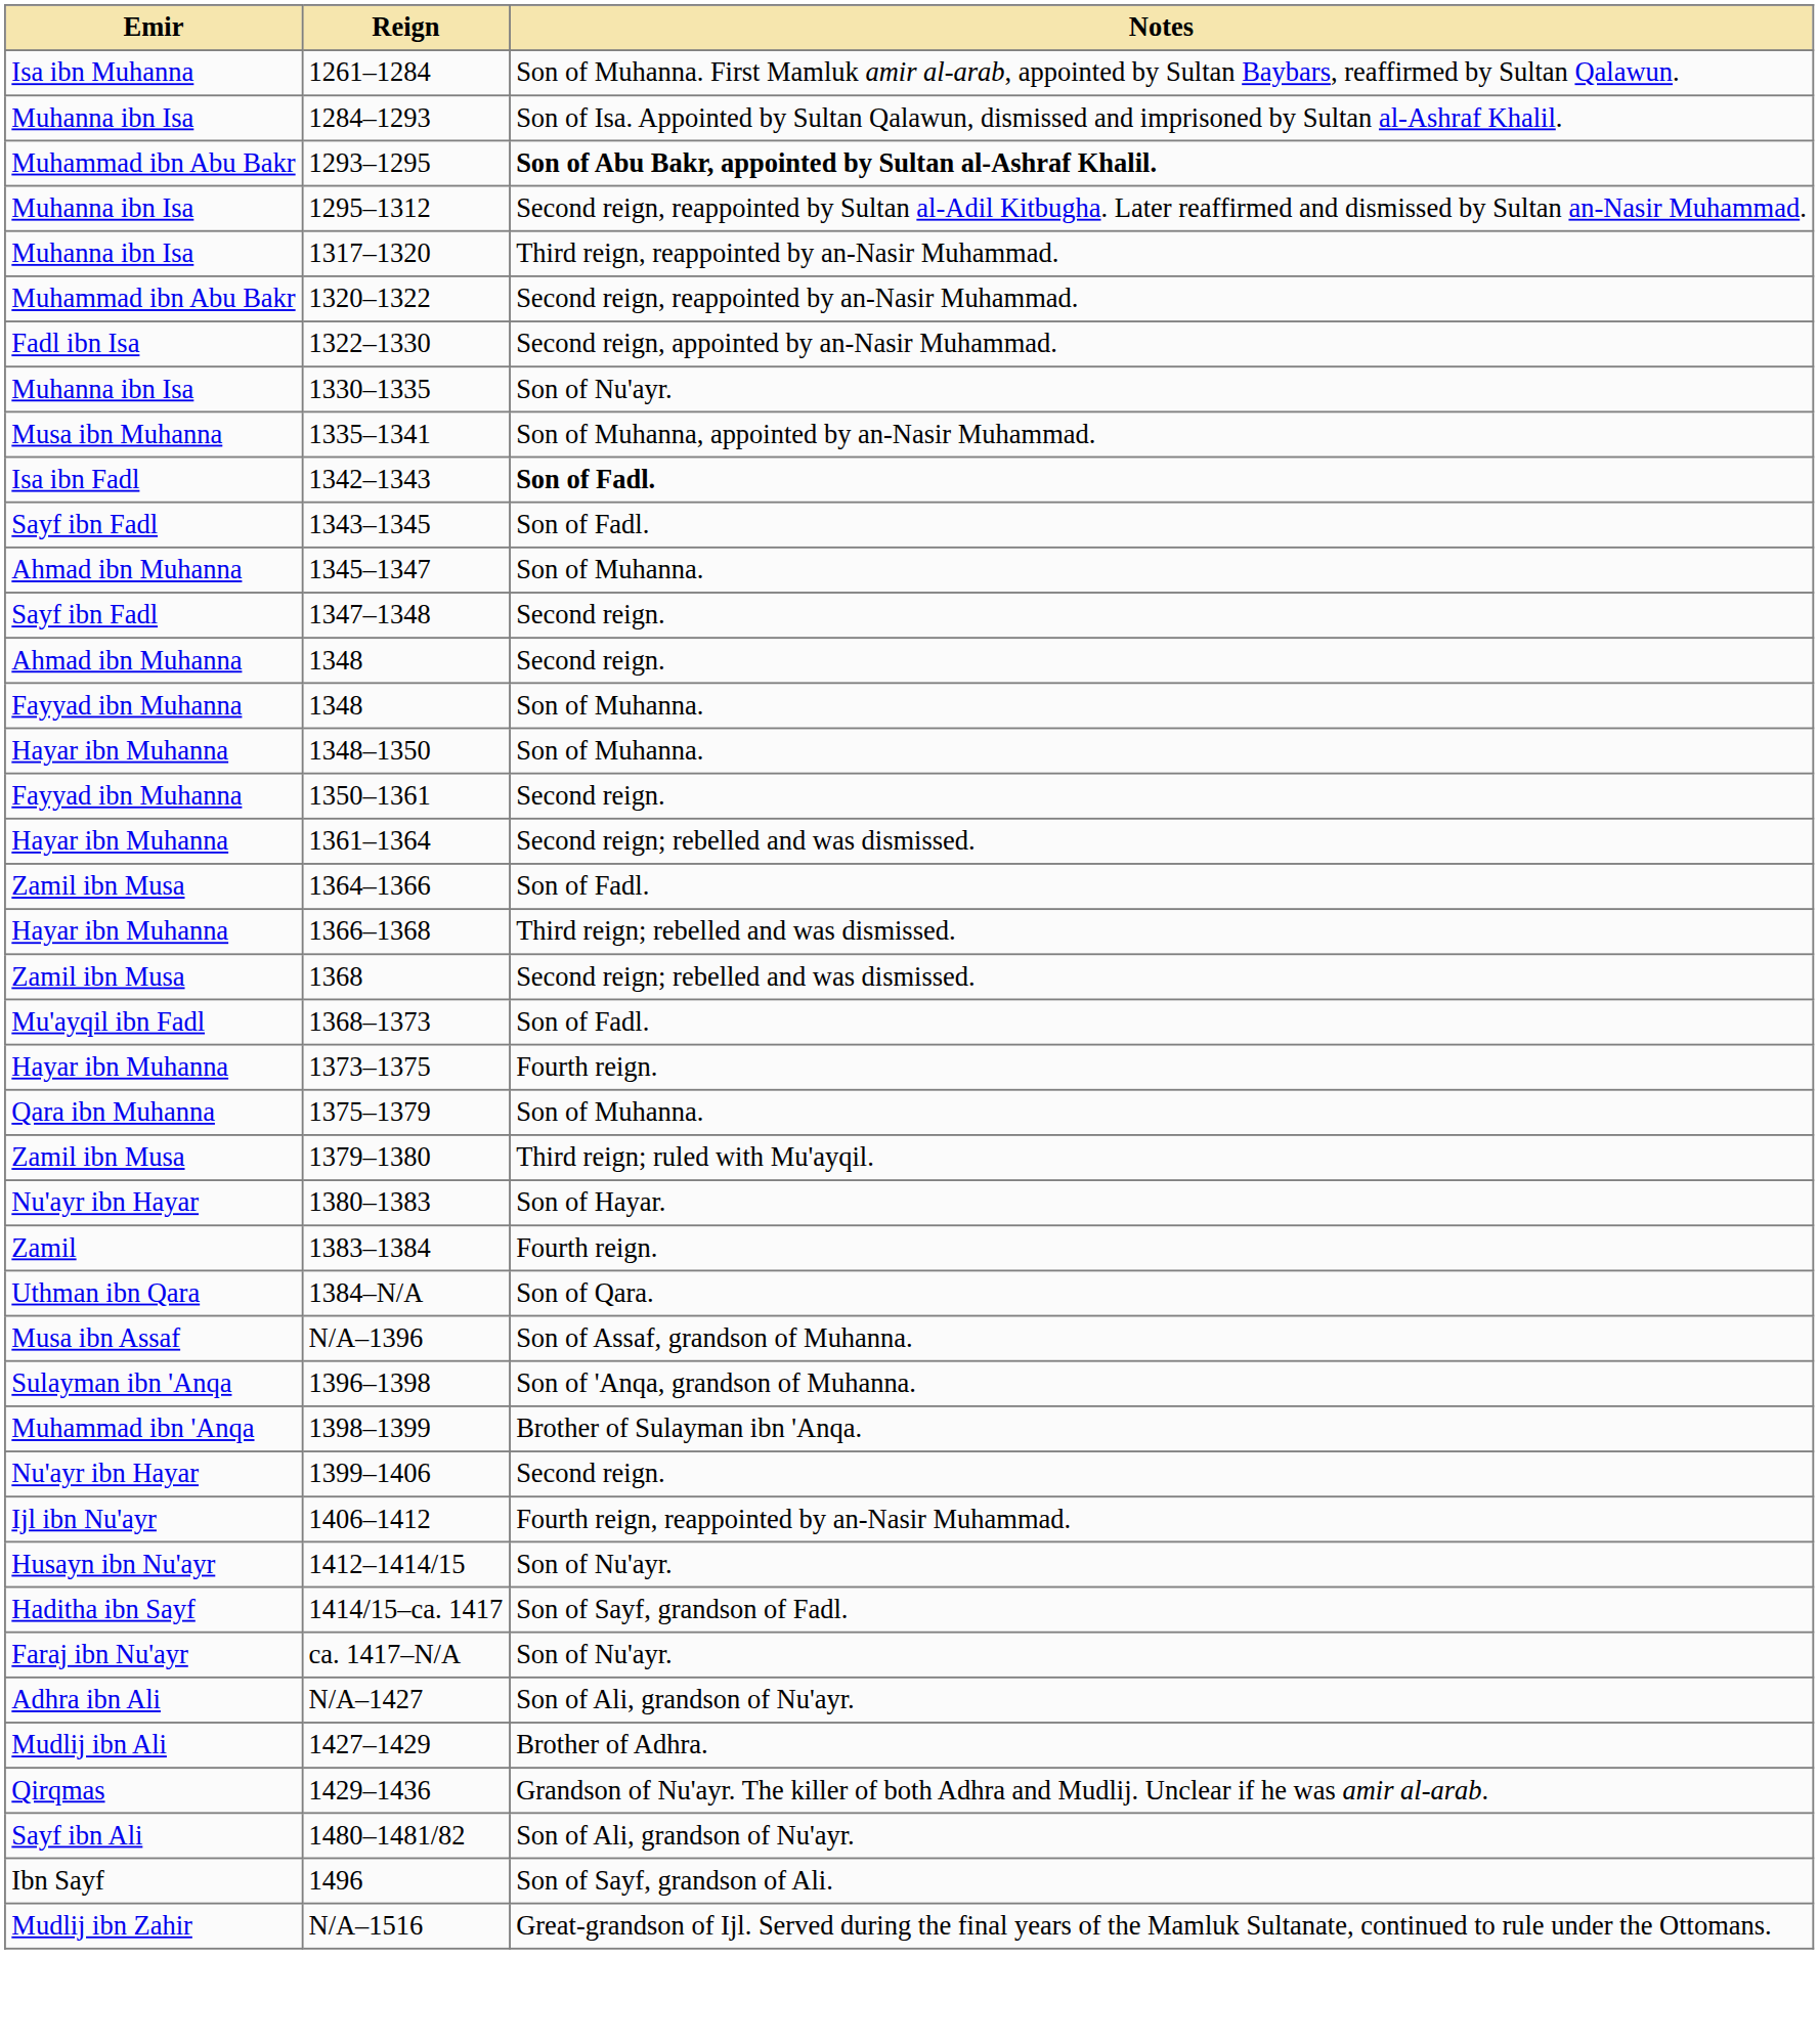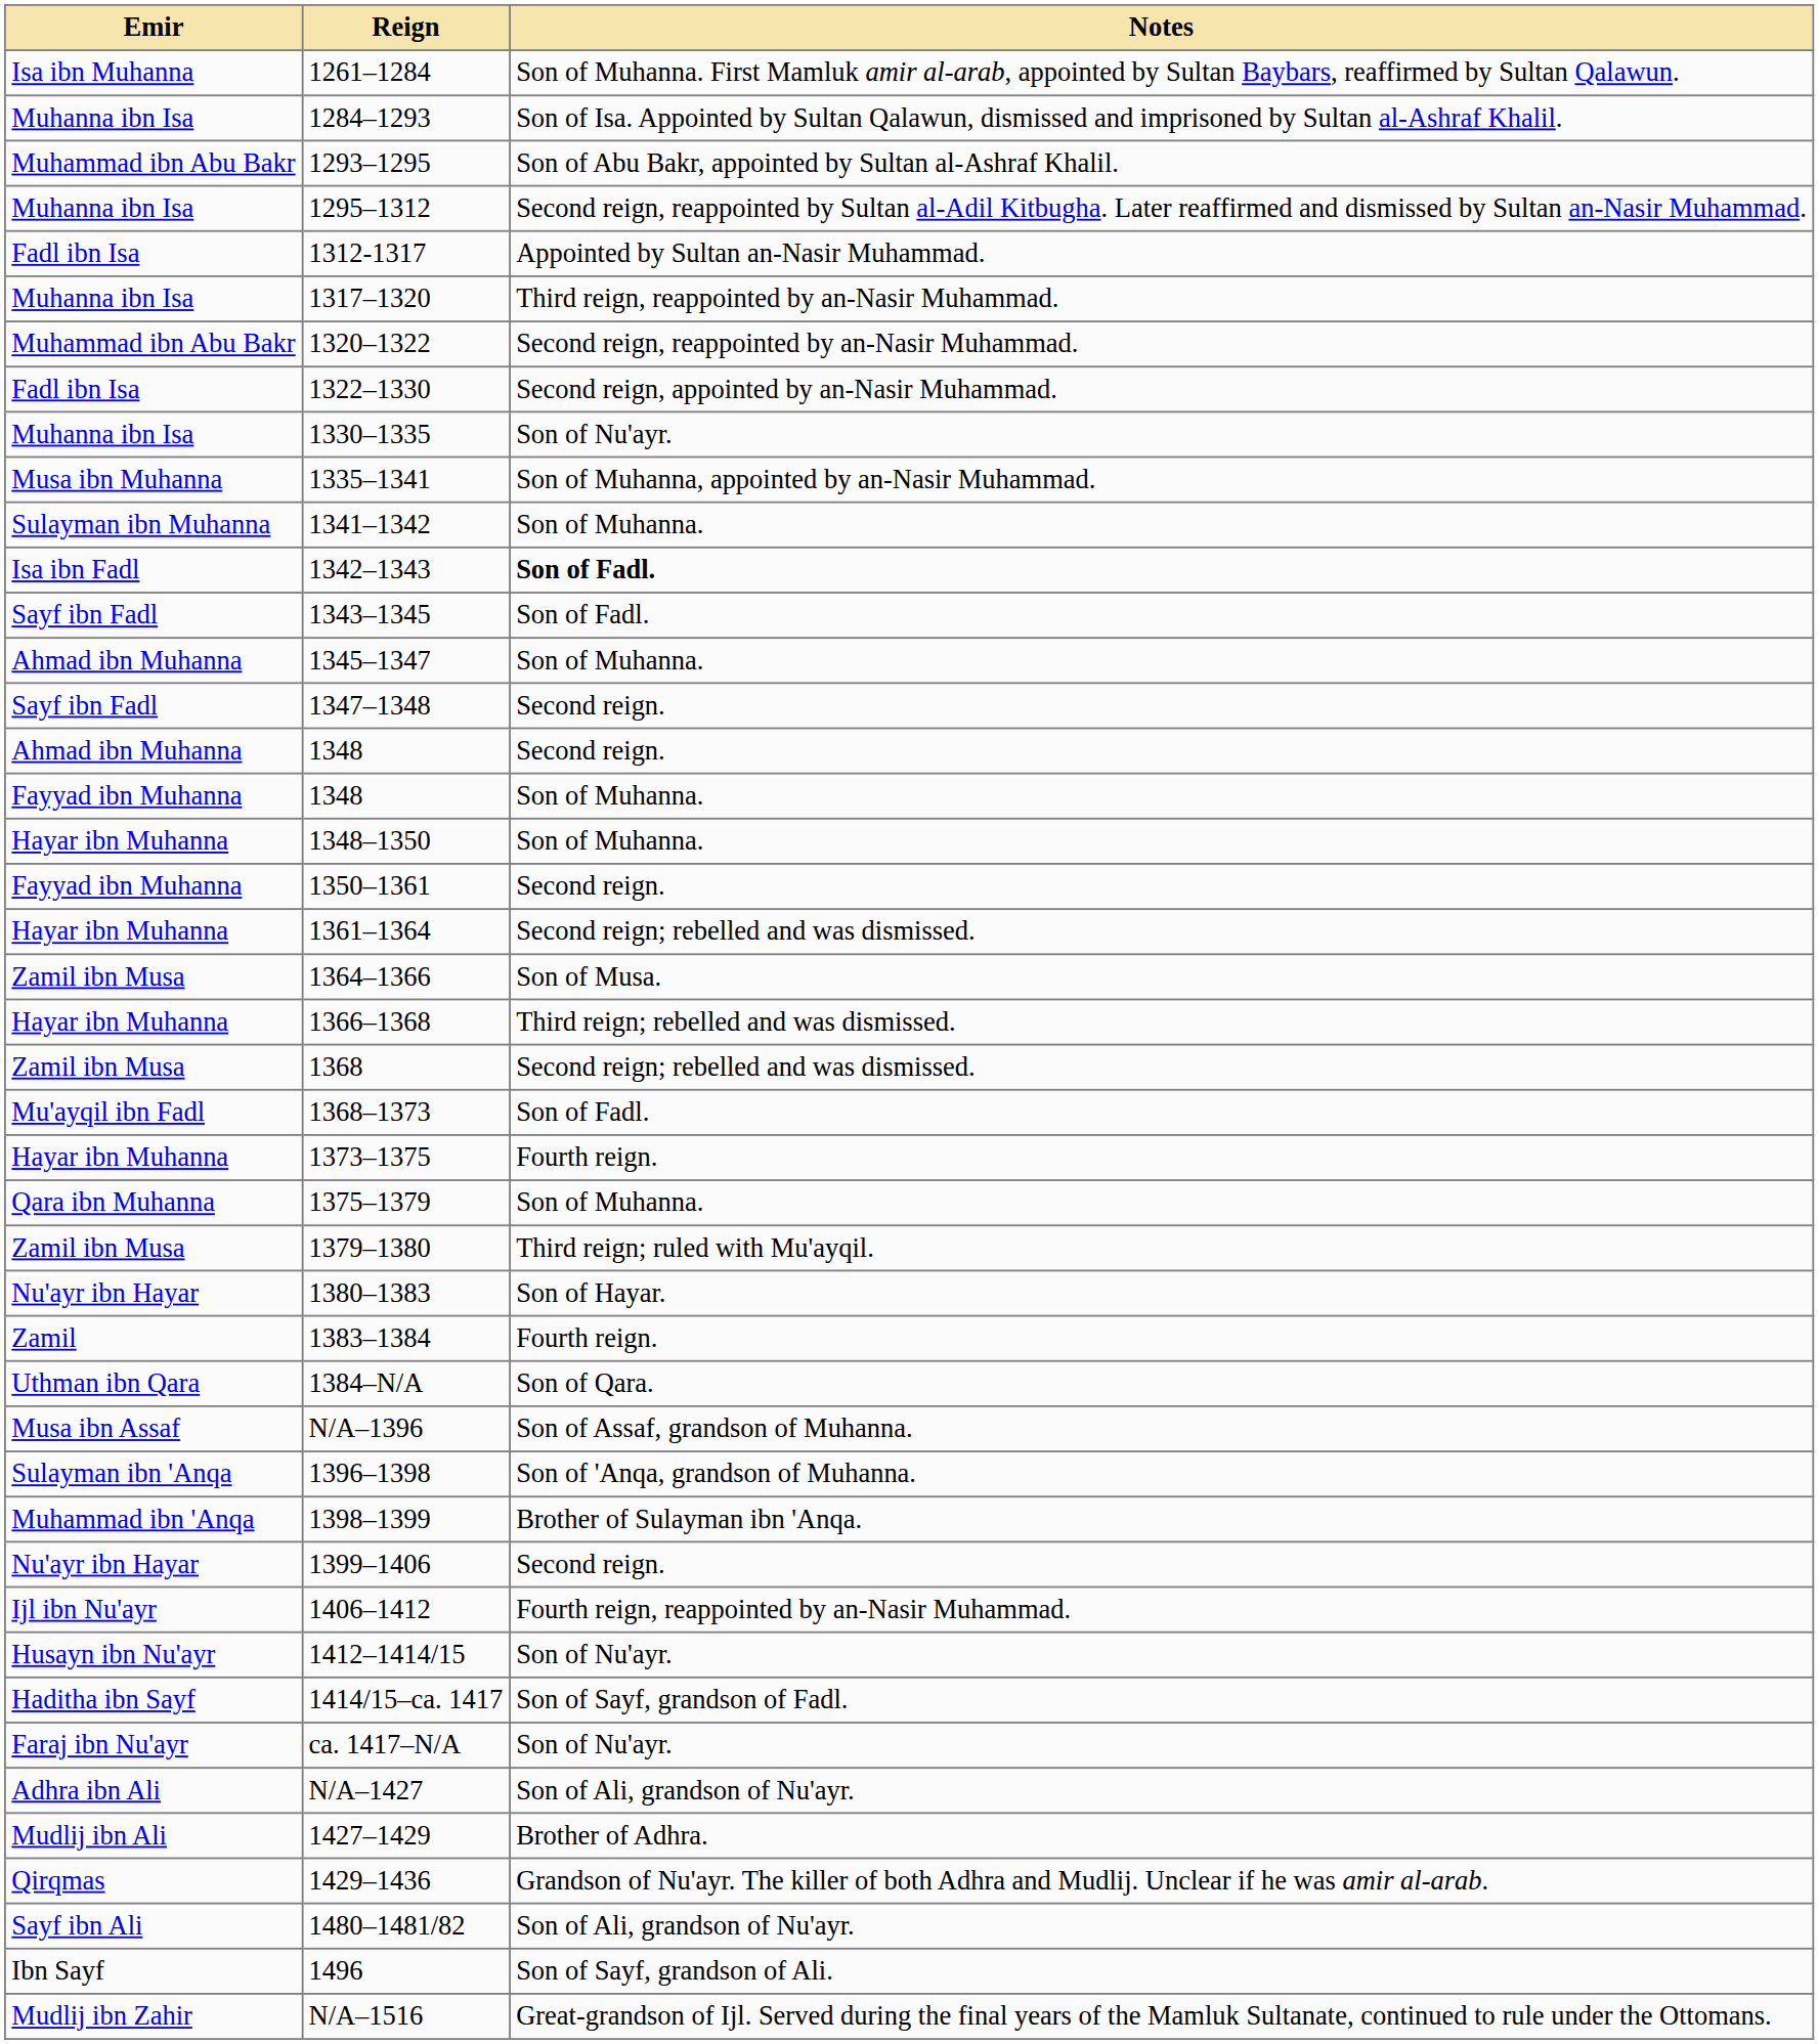 <table class="nowraplinks" cellspacing="0" cellpadding="3" rules="all" style="background:#fbfbfb; border-style: solid; border-width: 1px; font-size:90%; empty-cells:show; border-collapse:collapse">
 <tr style="background:#f6e6ae;">
 <th>Emir</th>
 <th>Reign</th>
 <th>Notes</th>
 </tr>
 <tr>
 <td><a href='#'>Isa ibn Muhanna</a></td>
 <td>1261–1284</td>
 <td>Son of Muhanna. First Mamluk <em>amir al-arab</em>, appointed by Sultan <a href='#'>Baybars</a>, reaffirmed by Sultan <a href='#'>Qalawun</a>.</td>
 </tr>
 <tr>
 <td><a href='#'>Muhanna ibn Isa</a></td>
 <td>1284–1293</td>
 <td>Son of Isa. Appointed by Sultan Qalawun, dismissed and imprisoned by Sultan <a href='#'>al-Ashraf Khalil</a>.</td>
 </tr>
 <tr>
 <td><a href='#'>Muhammad ibn Abu Bakr</a></td>
 <td>1293–1295</td>
-<td><strong>Son of Abu Bakr, appointed by Sultan al-Ashraf Khalil.</strong></td>
+<td>Son of Abu Bakr, appointed by Sultan al-Ashraf Khalil.</td>
 </tr>
 <tr>
 <td><a href='#'>Muhanna ibn Isa</a></td>
 <td>1295–1312</td>
 <td>Second reign, reappointed by Sultan <a href='#'>al-Adil Kitbugha</a>. Later reaffirmed and dismissed by Sultan <a href='#'>an-Nasir Muhammad</a>.</td>
+</tr>
+<tr>
+<td><a href='#'>Fadl ibn Isa</a></td>
+<td>1312-1317</td>
+<td>Appointed by Sultan an-Nasir Muhammad.</td>
 </tr>
 <tr>
 <td><a href='#'>Muhanna ibn Isa</a></td>
 <td>1317–1320</td>
 <td>Third reign, reappointed by an-Nasir Muhammad.</td>
 </tr>
 <tr>
 <td><a href='#'>Muhammad ibn Abu Bakr</a></td>
 <td>1320–1322</td>
 <td>Second reign, reappointed by an-Nasir Muhammad.</td>
 </tr>
 <tr>
 <td><a href='#'>Fadl ibn Isa</a></td>
 <td>1322–1330</td>
 <td>Second reign, appointed by an-Nasir Muhammad.</td>
 </tr>
 <tr>
 <td><a href='#'>Muhanna ibn Isa</a></td>
 <td>1330–1335</td>
 <td>Son of Nu'ayr.</td>
 </tr>
 <tr>
 <td><a href='#'>Musa ibn Muhanna</a></td>
 <td>1335–1341</td>
 <td>Son of Muhanna, appointed by an-Nasir Muhammad.</td>
+</tr>
+<tr>
+<td><a href='#'>Sulayman ibn Muhanna</a></td>
+<td>1341–1342</td>
+<td>Son of Muhanna.</td>
 </tr>
 <tr>
 <td><a href='#'>Isa ibn Fadl</a></td>
 <td>1342–1343</td>
 <td><strong>Son of Fadl.</strong></td>
 </tr>
 <tr>
 <td><a href='#'>Sayf ibn Fadl</a></td>
 <td>1343–1345</td>
 <td>Son of Fadl.</td>
 </tr>
 <tr>
 <td><a href='#'>Ahmad ibn Muhanna</a></td>
 <td>1345–1347</td>
 <td>Son of Muhanna.</td>
 </tr>
 <tr>
 <td><a href='#'>Sayf ibn Fadl</a></td>
 <td>1347–1348</td>
 <td>Second reign.</td>
 </tr>
 <tr>
 <td><a href='#'>Ahmad ibn Muhanna</a></td>
 <td>1348</td>
 <td>Second reign.</td>
 </tr>
 <tr>
 <td><a href='#'>Fayyad ibn Muhanna</a></td>
 <td>1348</td>
 <td>Son of Muhanna.</td>
 </tr>
 <tr>
 <td><a href='#'>Hayar ibn Muhanna</a></td>
 <td>1348–1350</td>
 <td>Son of Muhanna.</td>
 </tr>
 <tr>
 <td><a href='#'>Fayyad ibn Muhanna</a></td>
 <td>1350–1361</td>
 <td>Second reign.</td>
 </tr>
 <tr>
 <td><a href='#'>Hayar ibn Muhanna</a></td>
 <td>1361–1364</td>
 <td>Second reign; rebelled and was dismissed.</td>
 </tr>
 <tr>
 <td><a href='#'>Zamil ibn Musa</a></td>
 <td>1364–1366</td>
-<td>Son of Fadl.</td>
+<td>Son of Musa.</td>
 </tr>
 <tr>
 <td><a href='#'>Hayar ibn Muhanna</a></td>
 <td>1366–1368</td>
 <td>Third reign; rebelled and was dismissed.</td>
 </tr>
 <tr>
 <td><a href='#'>Zamil ibn Musa</a></td>
 <td>1368</td>
 <td>Second reign; rebelled and was dismissed.</td>
 </tr>
 <tr>
 <td><a href='#'>Mu'ayqil ibn Fadl</a></td>
 <td>1368–1373</td>
 <td>Son of Fadl.</td>
 </tr>
 <tr>
 <td><a href='#'>Hayar ibn Muhanna</a></td>
 <td>1373–1375</td>
 <td>Fourth reign.</td>
 </tr>
 <tr>
 <td><a href='#'>Qara ibn Muhanna</a></td>
 <td>1375–1379</td>
 <td>Son of Muhanna.</td>
 </tr>
 <tr>
 <td><a href='#'>Zamil ibn Musa</a></td>
 <td>1379–1380</td>
 <td>Third reign; ruled with Mu'ayqil.</td>
 </tr>
 <tr>
 <td><a href='#'>Nu'ayr ibn Hayar</a></td>
 <td>1380–1383</td>
 <td>Son of Hayar.</td>
 </tr>
 <tr>
 <td><a href='#'>Zamil</a></td>
 <td>1383–1384</td>
 <td>Fourth reign.</td>
 </tr>
 <tr>
 <td><a href='#'>Uthman ibn Qara</a></td>
 <td>1384–N/A</td>
 <td>Son of Qara.</td>
 </tr>
 <tr>
 <td><a href='#'>Musa ibn Assaf</a></td>
 <td>N/A–1396</td>
 <td>Son of Assaf, grandson of Muhanna.</td>
 </tr>
 <tr>
 <td><a href='#'>Sulayman ibn 'Anqa</a></td>
 <td>1396–1398</td>
 <td>Son of 'Anqa, grandson of Muhanna.</td>
 </tr>
 <tr>
 <td><a href='#'>Muhammad ibn 'Anqa</a></td>
 <td>1398–1399</td>
 <td>Brother of Sulayman ibn 'Anqa.</td>
 </tr>
 <tr>
 <td><a href='#'>Nu'ayr ibn Hayar</a></td>
 <td>1399–1406</td>
 <td>Second reign.</td>
 </tr>
 <tr>
 <td><a href='#'>Ijl ibn Nu'ayr</a></td>
 <td>1406–1412</td>
 <td>Fourth reign, reappointed by an-Nasir Muhammad.</td>
 </tr>
 <tr>
 <td><a href='#'>Husayn ibn Nu'ayr</a></td>
 <td>1412–1414/15</td>
 <td>Son of Nu'ayr.</td>
 </tr>
 <tr>
 <td><a href='#'>Haditha ibn Sayf</a></td>
 <td>1414/15–ca. 1417</td>
 <td>Son of Sayf, grandson of Fadl.</td>
 </tr>
 <tr>
 <td><a href='#'>Faraj ibn Nu'ayr</a></td>
 <td>ca. 1417–N/A</td>
 <td>Son of Nu'ayr.</td>
 </tr>
 <tr>
 <td><a href='#'>Adhra ibn Ali</a></td>
 <td>N/A–1427</td>
 <td>Son of Ali, grandson of Nu'ayr.</td>
 </tr>
 <tr>
 <td><a href='#'>Mudlij ibn Ali</a></td>
 <td>1427–1429</td>
 <td>Brother of Adhra.</td>
 </tr>
 <tr>
 <td><a href='#'>Qirqmas</a></td>
 <td>1429–1436</td>
 <td>Grandson of Nu'ayr. The killer of both Adhra and Mudlij. Unclear if he was <em>amir al-arab</em>.</td>
 </tr>
 <tr>
 <td><a href='#'>Sayf ibn Ali</a></td>
 <td>1480–1481/82</td>
 <td>Son of Ali, grandson of Nu'ayr.</td>
 </tr>
 <tr>
 <td>Ibn Sayf</td>
 <td>1496</td>
 <td>Son of Sayf, grandson of Ali.</td>
 </tr>
 <tr>
 <td><a href='#'>Mudlij ibn Zahir</a></td>
 <td>N/A–1516</td>
 <td>Great-grandson of Ijl. Served during the final years of the Mamluk Sultanate, continued to rule under the Ottomans.</td>
 </tr>
 </table>
